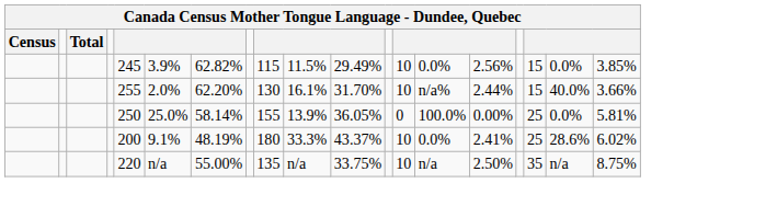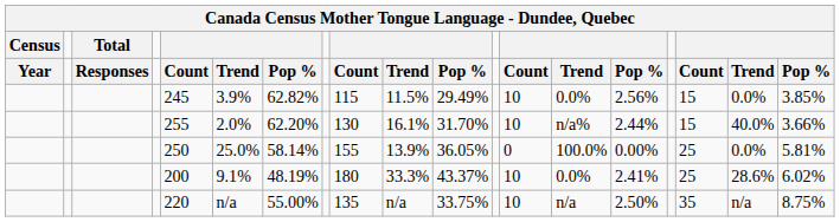 <table class="wikitable">
 <tr>
 <th colspan="19">Canada Census Mother Tongue Language - Dundee, Quebec</th>
 </tr>
 <tr>
 <th>Census</th>
 <td></td>
 <th>Total</th>
 <td colspan="1"></td>
 <th colspan="3"></th>
 <td colspan="1"></td>
 <th colspan="3"></th>
 <td colspan="1"></td>
 <th colspan="3"></th>
 <td colspan="1"></td>
 <th colspan="3"></th>
+</tr>
+<tr>
+<th>Year</th>
+<td></td>
+<th>Responses</th>
+<td></td>
+<th>Count</th>
+<th>Trend</th>
+<th>Pop %</th>
+<td></td>
+<th>Count</th>
+<th>Trend</th>
+<th>Pop %</th>
+<td></td>
+<th>Count</th>
+<th>Trend</th>
+<th>Pop %</th>
+<td></td>
+<th>Count</th>
+<th>Trend</th>
+<th>Pop %</th>
 </tr>
 <tr>
 <td></td>
 <td></td>
 <td></td>
 <td></td>
 <td>245</td>
 <td> 3.9%</td>
 <td>62.82%</td>
 <td></td>
 <td>115</td>
 <td> 11.5%</td>
 <td>29.49%</td>
 <td></td>
 <td>10</td>
 <td> 0.0%</td>
 <td>2.56%</td>
 <td></td>
 <td>15</td>
 <td> 0.0%</td>
 <td>3.85%</td>
 </tr>
 <tr>
 <td></td>
 <td></td>
 <td></td>
 <td></td>
 <td>255</td>
 <td> 2.0%</td>
 <td>62.20%</td>
 <td></td>
 <td>130</td>
 <td> 16.1%</td>
 <td>31.70%</td>
 <td></td>
 <td>10</td>
 <td> n/a%</td>
 <td>2.44%</td>
 <td></td>
 <td>15</td>
 <td> 40.0%</td>
 <td>3.66%</td>
 </tr>
 <tr>
 <td></td>
 <td></td>
 <td></td>
 <td></td>
 <td>250</td>
 <td> 25.0%</td>
 <td>58.14%</td>
 <td></td>
 <td>155</td>
 <td> 13.9%</td>
 <td>36.05%</td>
 <td></td>
 <td>0</td>
 <td> 100.0%</td>
 <td>0.00%</td>
 <td></td>
 <td>25</td>
 <td> 0.0%</td>
 <td>5.81%</td>
 </tr>
 <tr>
 <td></td>
 <td></td>
 <td></td>
 <td></td>
 <td>200</td>
 <td> 9.1%</td>
 <td>48.19%</td>
 <td></td>
 <td>180</td>
 <td> 33.3%</td>
 <td>43.37%</td>
 <td></td>
 <td>10</td>
 <td> 0.0%</td>
 <td>2.41%</td>
 <td></td>
 <td>25</td>
 <td> 28.6%</td>
 <td>6.02%</td>
 </tr>
 <tr>
 <td></td>
 <td></td>
 <td></td>
 <td></td>
 <td>220</td>
 <td>n/a</td>
 <td>55.00%</td>
 <td></td>
 <td>135</td>
 <td>n/a</td>
 <td>33.75%</td>
 <td></td>
 <td>10</td>
 <td>n/a</td>
 <td>2.50%</td>
 <td></td>
 <td>35</td>
 <td>n/a</td>
 <td>8.75%</td>
 </tr>
 </table>
